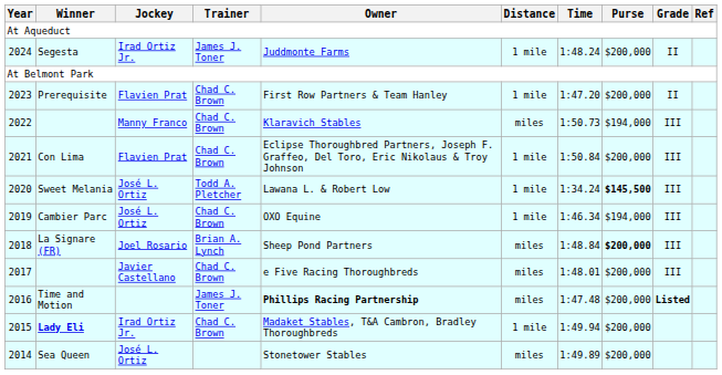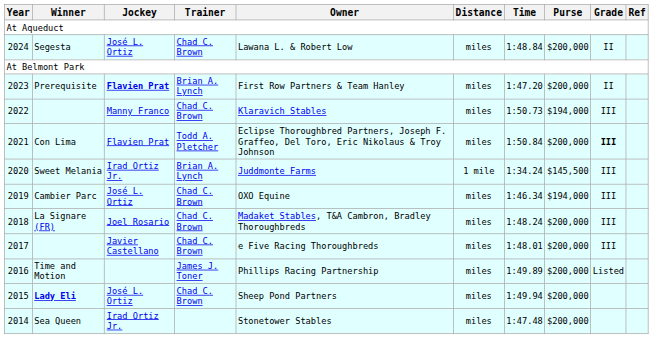 <table class="wikitable sortable">
 <tr>
 <th>Year</th>
 <th>Winner</th>
 <th>Jockey</th>
 <th>Trainer</th>
 <th>Owner</th>
 <th>Distance</th>
 <th>Time</th>
 <th>Purse</th>
 <th>Grade</th>
 <th>Ref</th>
 </tr>
 <tr style="font-size:90%; background-color:white">
 <td align="left" colspan=11>At Aqueduct</td>
 </tr>
 <tr style="font-size:90%; background-color:lightcyan">
 <td align=center>2024</td>
 <td>Segesta</td>
-<td><a href='#'>Irad Ortiz Jr.</a></td>
-<td><a href='#'>James J. Toner</a></td>
-<td><a href='#'>Juddmonte Farms</a></td>
-<td align=center>1 mile</td>
-<td align=center>1:48.24</td>
+<td><a href='#'>José L. Ortiz</a></td>
+<td><a href='#'>Chad C. Brown</a></td>
+<td>Lawana L. & Robert Low</td>
+<td align=center> miles</td>
+<td align=center>1:48.84</td>
 <td align=center>$200,000</td>
 <td align=center>II</td>
 <td></td>
 </tr>
 <tr style="font-size:90%; background-color:white">
 <td align="left" colspan=11>At Belmont Park</td>
 </tr>
 <tr style="font-size:90%; background-color:lightcyan">
 <td align=center>2023</td>
 <td>Prerequisite</td>
-<td><a href='#'>Flavien Prat</a></td>
-<td><a href='#'>Chad C. Brown</a></td>
+<td><strong><a href='#'>Flavien Prat</a></strong></td>
+<td><a href='#'>Brian A. Lynch</a></td>
 <td>First Row Partners & Team Hanley</td>
-<td align=center>1 mile</td>
+<td align=center> miles</td>
 <td align=center>1:47.20</td>
 <td align=center>$200,000</td>
 <td align=center>II</td>
 <td></td>
 </tr>
 <tr style="font-size:90%; background-color:lightcyan">
 <td align=center>2022</td>
 <td></td>
 <td><a href='#'>Manny Franco</a></td>
 <td><a href='#'>Chad C. Brown</a></td>
 <td><a href='#'>Klaravich Stables</a></td>
 <td align=center> miles</td>
 <td align=center>1:50.73</td>
 <td align=center>$194,000</td>
 <td align=center>III</td>
 <td></td>
 </tr>
 <tr style="font-size:90%; background-color:lightcyan">
 <td align=center>2021</td>
 <td>Con Lima</td>
 <td><a href='#'>Flavien Prat</a></td>
-<td><a href='#'>Chad C. Brown</a></td>
+<td><a href='#'>Todd A. Pletcher</a></td>
 <td>Eclipse Thoroughbred Partners, Joseph F. Graffeo, Del Toro, Eric Nikolaus & Troy Johnson</td>
-<td align=center>1 mile</td>
+<td align=center> miles</td>
 <td align=center>1:50.84</td>
 <td align=center>$200,000</td>
-<td align=center>III</td>
+<td align=center><strong>III</strong></td>
 <td></td>
 </tr>
 <tr style="font-size:90%; background-color:lightcyan">
 <td align=center>2020</td>
 <td>Sweet Melania</td>
-<td><a href='#'>José L. Ortiz</a></td>
-<td><a href='#'>Todd A. Pletcher</a></td>
-<td>Lawana L. & Robert Low</td>
+<td><a href='#'>Irad Ortiz Jr.</a></td>
+<td><a href='#'>Brian A. Lynch</a></td>
+<td><a href='#'>Juddmonte Farms</a></td>
 <td align=center>1 mile</td>
 <td align=center>1:34.24</td>
-<td align=center><strong>$145,500</strong></td>
+<td align=center>$145,500</td>
 <td align=center>III</td>
 <td></td>
 </tr>
 <tr style="font-size:90%; background-color:lightcyan">
 <td align=center>2019</td>
 <td>Cambier Parc</td>
 <td><a href='#'>José L. Ortiz</a></td>
 <td><a href='#'>Chad C. Brown</a></td>
 <td>OXO Equine</td>
-<td align=center>1 mile</td>
+<td align=center> miles</td>
 <td align=center>1:46.34</td>
 <td align=center>$194,000</td>
 <td align=center>III</td>
 <td></td>
 </tr>
 <tr style="font-size:90%; background-color:lightcyan">
 <td align=center>2018</td>
 <td>La Signare <a href='#'>(FR)</a></td>
 <td><a href='#'>Joel Rosario</a></td>
-<td><a href='#'>Brian A. Lynch</a></td>
-<td>Sheep Pond Partners</td>
+<td><a href='#'>Chad C. Brown</a></td>
+<td><a href='#'>Madaket Stables</a>, T&A Cambron, Bradley Thoroughbreds</td>
 <td align=center> miles</td>
-<td align=center>1:48.84</td>
-<td align=center><strong>$200,000</strong></td>
+<td align=center>1:48.24</td>
+<td align=center>$200,000</td>
 <td align=center>III</td>
 <td></td>
 </tr>
 <tr style="font-size:90%; background-color:lightcyan">
 <td align=center>2017</td>
 <td></td>
 <td><a href='#'>Javier Castellano</a></td>
 <td><a href='#'>Chad C. Brown</a></td>
 <td>e Five Racing Thoroughbreds</td>
 <td align=center> miles</td>
 <td align=center>1:48.01</td>
 <td align=center>$200,000</td>
 <td align=center>III</td>
 <td></td>
 </tr>
 <tr style="font-size:90%; background-color:lightcyan">
 <td align=center>2016</td>
 <td>Time and Motion</td>
 <td></td>
 <td><a href='#'>James J. Toner</a></td>
-<td><strong>Phillips Racing Partnership</strong></td>
+<td>Phillips Racing Partnership</td>
 <td align=center> miles</td>
-<td align=center>1:47.48</td>
+<td align=center>1:49.89</td>
 <td align=center>$200,000</td>
-<td align=center><strong>Listed</strong></td>
+<td align=center>Listed</td>
 <td></td>
 </tr>
 <tr style="font-size:90%; background-color:lightcyan">
 <td align=center>2015</td>
 <td><strong><a href='#'>Lady Eli</a></strong></td>
-<td><a href='#'>Irad Ortiz Jr.</a></td>
+<td><a href='#'>José L. Ortiz</a></td>
 <td><a href='#'>Chad C. Brown</a></td>
-<td><a href='#'>Madaket Stables</a>, T&A Cambron, Bradley Thoroughbreds</td>
-<td align=center>1 mile</td>
+<td>Sheep Pond Partners</td>
+<td align=center> miles</td>
 <td align=center>1:49.94</td>
 <td align=center>$200,000</td>
 <td align=center></td>
 <td></td>
 </tr>
 <tr style="font-size:90%; background-color:lightcyan">
 <td align=center>2014</td>
 <td>Sea Queen</td>
-<td><a href='#'>José L. Ortiz</a></td>
+<td><a href='#'>Irad Ortiz Jr.</a></td>
 <td></td>
 <td>Stonetower Stables</td>
 <td align=center> miles</td>
-<td align=center>1:49.89</td>
+<td align=center>1:47.48</td>
 <td align=center>$200,000</td>
 <td align=center></td>
 <td></td>
 </tr>
 </table>
